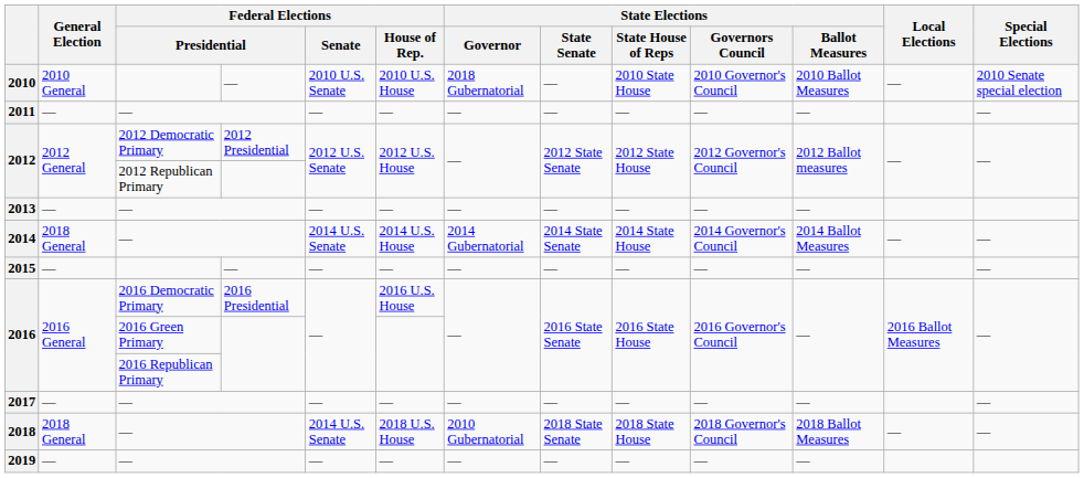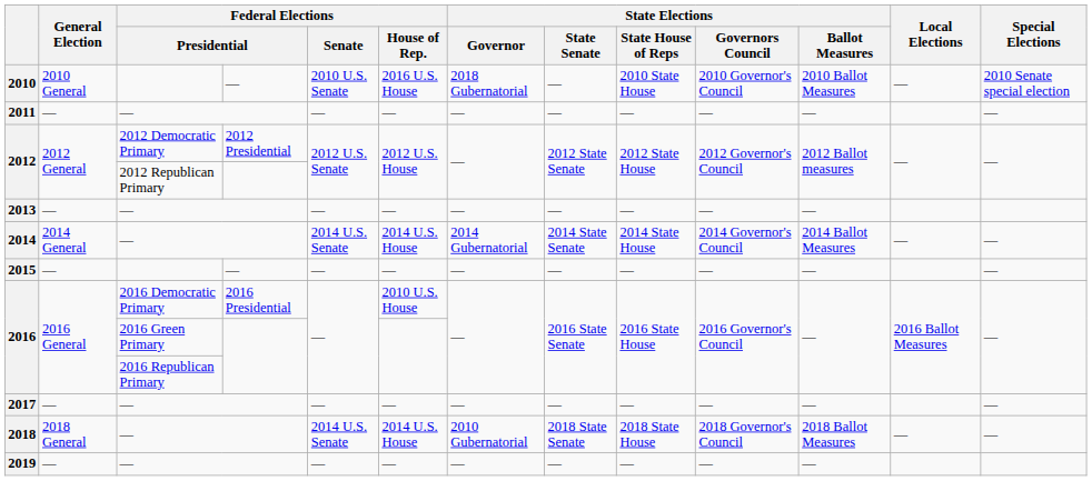 <table class="wikitable">
 <tr>
 <th rowspan="2"></th>
 <th rowspan="2">General Election</th>
 <th colspan="4">Federal Elections</th>
 <th colspan="5">State Elections</th>
 <th rowspan="2">Local Elections</th>
 <th rowspan="2">Special Elections</th>
 </tr>
 <tr>
 <th colspan="2">Presidential</th>
 <th>Senate</th>
 <th>House of Rep.</th>
 <th>Governor</th>
 <th>State Senate</th>
 <th>State House of Reps</th>
 <th>Governors Council</th>
 <th>Ballot Measures</th>
 </tr>
 <tr>
 <th>2010</th>
 <td><a href='#'>2010 General</a></td>
 <td></td>
 <td>—</td>
 <td><a href='#'>2010 U.S. Senate</a></td>
-<td><a href='#'>2010 U.S. House</a></td>
+<td><a href='#'>2016 U.S. House</a></td>
 <td><a href='#'>2018 Gubernatorial</a></td>
 <td>—</td>
 <td><a href='#'>2010 State House</a></td>
 <td><a href='#'>2010 Governor's Council</a></td>
 <td><a href='#'>2010 Ballot Measures</a></td>
 <td>—</td>
 <td><a href='#'>2010 Senate special election</a></td>
 </tr>
 <tr>
 <th>2011</th>
 <td>—</td>
 <td colspan="2">—</td>
 <td>—</td>
 <td>—</td>
 <td>—</td>
 <td>—</td>
 <td>—</td>
 <td>—</td>
 <td>—</td>
 <td></td>
 <td>—</td>
 </tr>
 <tr>
 <th rowspan="2">2012</th>
 <td rowspan="2"><a href='#'>2012 General</a></td>
 <td><a href='#'>2012 Democratic Primary</a></td>
 <td><a href='#'>2012 Presidential</a></td>
 <td rowspan="2"><a href='#'>2012 U.S. Senate</a></td>
 <td rowspan="2"><a href='#'>2012 U.S. House</a></td>
 <td rowspan="2">—</td>
 <td rowspan="2"><a href='#'>2012 State Senate</a></td>
 <td rowspan="2"><a href='#'>2012 State House</a></td>
 <td rowspan="2"><a href='#'>2012 Governor's Council</a></td>
 <td rowspan="2"><a href='#'>2012 Ballot measures</a></td>
 <td rowspan="2">—</td>
 <td rowspan="2">—</td>
 </tr>
 <tr>
 <td>2012 Republican Primary</td>
 </tr>
 <tr>
 <th>2013</th>
 <td>—</td>
 <td colspan="2">—</td>
 <td>—</td>
 <td>—</td>
 <td>—</td>
 <td>—</td>
 <td>—</td>
 <td>—</td>
 <td>—</td>
 <td></td>
 <td></td>
 </tr>
 <tr>
 <th>2014</th>
-<td><a href='#'>2018 General</a></td>
+<td><a href='#'>2014 General</a></td>
 <td colspan="2">—</td>
 <td><a href='#'>2014 U.S. Senate</a></td>
 <td><a href='#'>2014 U.S. House</a></td>
 <td><a href='#'>2014 Gubernatorial</a></td>
 <td><a href='#'>2014 State Senate</a></td>
 <td><a href='#'>2014 State House</a></td>
 <td><a href='#'>2014 Governor's Council</a></td>
 <td><a href='#'>2014 Ballot Measures</a></td>
 <td>—</td>
 <td>—</td>
 </tr>
 <tr>
 <th>2015</th>
 <td>—</td>
 <td></td>
 <td>—</td>
 <td>—</td>
 <td>—</td>
 <td>—</td>
 <td>—</td>
 <td>—</td>
 <td>—</td>
 <td>—</td>
 <td></td>
 <td>—</td>
 </tr>
 <tr>
 <th rowspan="3">2016</th>
 <td rowspan="3"><a href='#'>2016 General</a></td>
 <td><a href='#'>2016 Democratic Primary</a></td>
 <td><a href='#'>2016 Presidential</a></td>
 <td rowspan="3">—</td>
-<td><a href='#'>2016 U.S. House</a></td>
+<td><a href='#'>2010 U.S. House</a></td>
 <td rowspan="3">—</td>
 <td rowspan="3"><a href='#'>2016 State Senate</a></td>
 <td rowspan="3"><a href='#'>2016 State House</a></td>
 <td rowspan="3"><a href='#'>2016 Governor's Council</a></td>
 <td rowspan="3">—</td>
 <td rowspan="3"><a href='#'>2016 Ballot Measures</a></td>
 <td rowspan="3">—</td>
 </tr>
 <tr>
 <td><a href='#'>2016 Green Primary</a></td>
 </tr>
 <tr>
 <td><a href='#'>2016 Republican Primary</a></td>
 </tr>
 <tr>
 <th>2017</th>
 <td>—</td>
 <td colspan="2">—</td>
 <td>—</td>
 <td>—</td>
 <td>—</td>
 <td>—</td>
 <td>—</td>
 <td>—</td>
 <td>—</td>
 <td></td>
 <td>—</td>
 </tr>
 <tr>
 <th>2018</th>
 <td><a href='#'>2018 General</a></td>
 <td colspan="2">—</td>
 <td><a href='#'>2014 U.S. Senate</a></td>
-<td><a href='#'>2018 U.S. House</a></td>
+<td><a href='#'>2014 U.S. House</a></td>
 <td><a href='#'>2010 Gubernatorial</a></td>
 <td><a href='#'>2018 State Senate</a></td>
 <td><a href='#'>2018 State House</a></td>
 <td><a href='#'>2018 Governor's Council</a></td>
 <td><a href='#'>2018 Ballot Measures</a></td>
 <td>—</td>
 <td>—</td>
 </tr>
 <tr>
 <th>2019</th>
 <td>—</td>
 <td colspan="2">—</td>
 <td>—</td>
 <td>—</td>
 <td>—</td>
 <td>—</td>
 <td>—</td>
 <td>—</td>
 <td>—</td>
 <td></td>
 </tr>
 </table>
